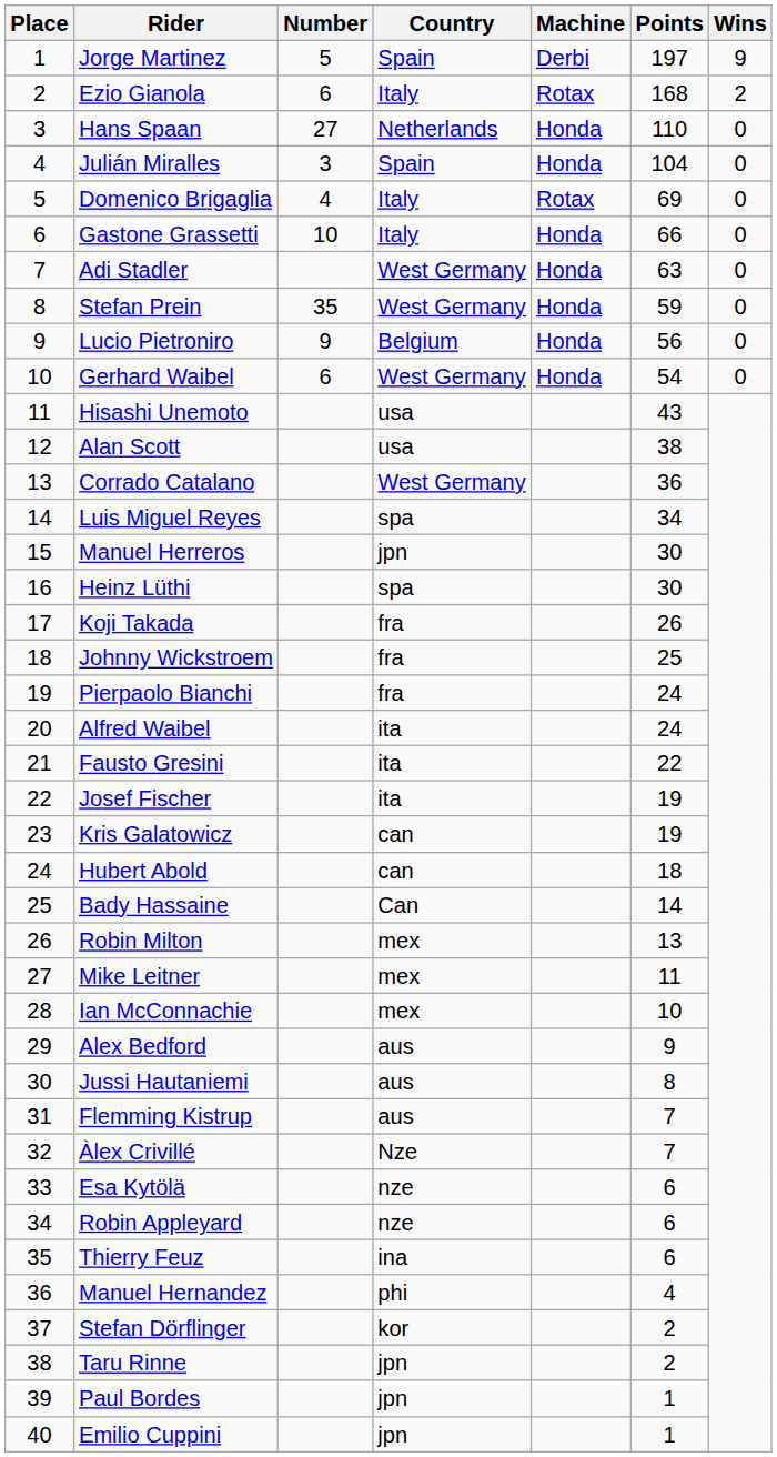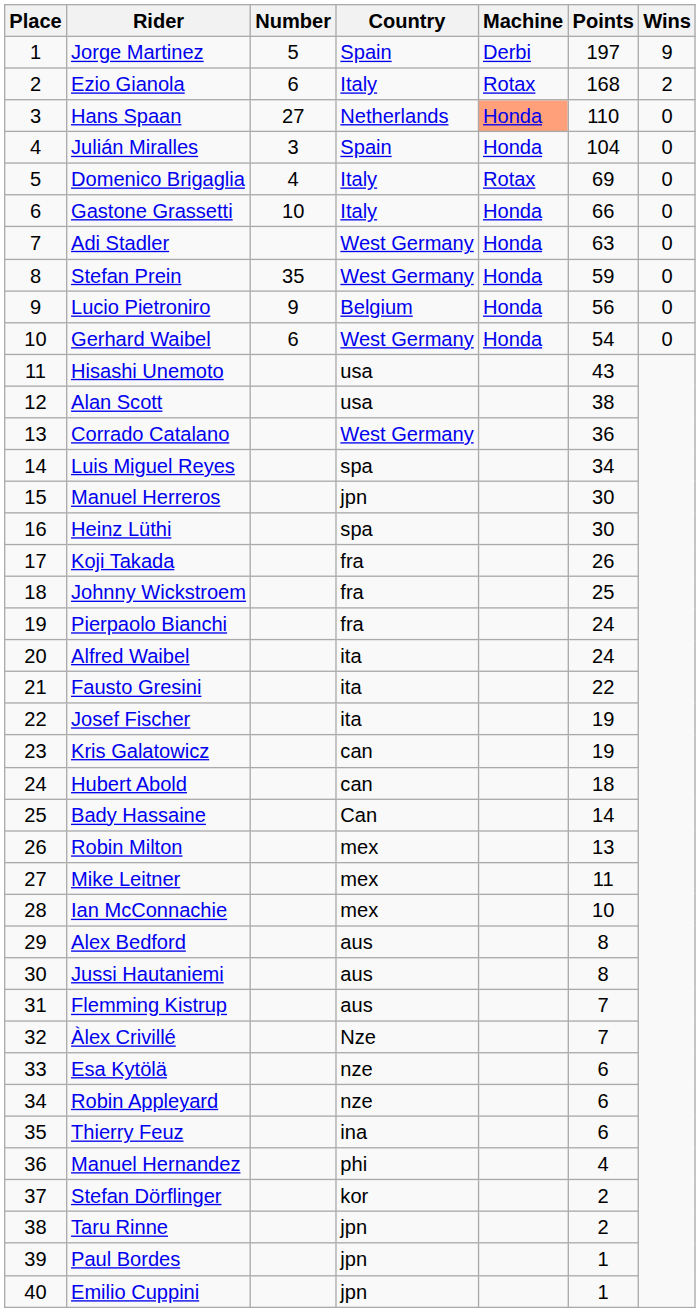 <table class="wikitable" style="font-size: 95%">
 <tr>
 <th>Place</th>
 <th>Rider</th>
 <th>Number</th>
 <th>Country</th>
 <th>Machine</th>
 <th>Points</th>
 <th>Wins</th>
 </tr>
 <tr>
 <td align="center">1</td>
 <td> <a href='#'>Jorge Martinez</a></td>
 <td align="center">5</td>
 <td><a href='#'>Spain</a></td>
 <td><a href='#'>Derbi</a></td>
 <td align="center">197</td>
 <td align="center">9</td>
 </tr>
 <tr>
 <td align="center">2</td>
 <td> <a href='#'>Ezio Gianola</a></td>
 <td align="center">6</td>
 <td><a href='#'>Italy</a></td>
 <td><a href='#'>Rotax</a></td>
 <td align="center">168</td>
 <td align="center">2</td>
 </tr>
 <tr>
 <td align="center">3</td>
 <td> <a href='#'>Hans Spaan</a></td>
 <td align="center">27</td>
 <td><a href='#'>Netherlands</a></td>
-<td><a href='#'>Honda</a></td>
+<td style="background: lightsalmon;"><a href='#'>Honda</a></td>
 <td align="center">110</td>
 <td align="center">0</td>
 </tr>
 <tr>
 <td align="center">4</td>
 <td> <a href='#'>Julián Miralles</a></td>
 <td align="center">3</td>
 <td><a href='#'>Spain</a></td>
 <td><a href='#'>Honda</a></td>
 <td align="center">104</td>
 <td align="center">0</td>
 </tr>
 <tr>
 <td align="center">5</td>
 <td> <a href='#'>Domenico Brigaglia</a></td>
 <td align="center">4</td>
 <td><a href='#'>Italy</a></td>
 <td><a href='#'>Rotax</a></td>
 <td align="center">69</td>
 <td align="center">0</td>
 </tr>
 <tr>
 <td align="center">6</td>
 <td> <a href='#'>Gastone Grassetti</a></td>
 <td align="center">10</td>
 <td><a href='#'>Italy</a></td>
 <td><a href='#'>Honda</a></td>
 <td align="center">66</td>
 <td align="center">0</td>
 </tr>
 <tr>
 <td align="center">7</td>
 <td> <a href='#'>Adi Stadler</a></td>
 <td align="center"></td>
 <td><a href='#'>West Germany</a></td>
 <td><a href='#'>Honda</a></td>
 <td align="center">63</td>
 <td align="center">0</td>
 </tr>
 <tr>
 <td align="center">8</td>
 <td> <a href='#'>Stefan Prein</a></td>
 <td align="center">35</td>
 <td><a href='#'>West Germany</a></td>
 <td><a href='#'>Honda</a></td>
 <td align="center">59</td>
 <td align="center">0</td>
 </tr>
 <tr>
 <td align="center">9</td>
 <td> <a href='#'>Lucio Pietroniro</a></td>
 <td align="center">9</td>
 <td><a href='#'>Belgium</a></td>
 <td><a href='#'>Honda</a></td>
 <td align="center">56</td>
 <td align="center">0</td>
 </tr>
 <tr>
 <td align="center">10</td>
 <td> <a href='#'>Gerhard Waibel</a></td>
 <td align="center">6</td>
 <td><a href='#'>West Germany</a></td>
 <td><a href='#'>Honda</a></td>
 <td align="center">54</td>
 <td align="center">0</td>
 </tr>
 <tr>
 <td align="center">11</td>
 <td><a href='#'>Hisashi Unemoto</a></td>
 <td align="center"></td>
 <td>usa</td>
 <td></td>
 <td align="center">43</td>
 </tr>
 <tr>
 <td align="center">12</td>
 <td><a href='#'>Alan Scott</a></td>
 <td align="center"></td>
 <td>usa</td>
 <td></td>
 <td align="center">38</td>
 </tr>
 <tr>
 <td align="center">13</td>
 <td><a href='#'>Corrado Catalano</a></td>
 <td align="center"></td>
 <td><a href='#'>West Germany</a></td>
 <td></td>
 <td align="center">36</td>
 </tr>
 <tr>
 <td align="center">14</td>
 <td><a href='#'>Luis Miguel Reyes</a></td>
 <td align="center"></td>
 <td>spa</td>
 <td></td>
 <td align="center">34</td>
 </tr>
 <tr>
 <td align="center">15</td>
 <td><a href='#'>Manuel Herreros</a></td>
 <td align="center"></td>
 <td>jpn</td>
 <td></td>
 <td align="center">30</td>
 </tr>
 <tr>
 <td align="center">16</td>
 <td><a href='#'>Heinz Lüthi</a></td>
 <td align="center"></td>
 <td>spa</td>
 <td></td>
 <td align="center">30</td>
 </tr>
 <tr>
 <td align="center">17</td>
 <td><a href='#'>Koji Takada</a></td>
 <td align="center"></td>
 <td>fra</td>
 <td></td>
 <td align="center">26</td>
 </tr>
 <tr>
 <td align="center">18</td>
 <td><a href='#'>Johnny Wickstroem</a></td>
 <td align="center"></td>
 <td>fra</td>
 <td></td>
 <td align="center">25</td>
 </tr>
 <tr>
 <td align="center">19</td>
 <td><a href='#'>Pierpaolo Bianchi</a></td>
 <td align="center"></td>
 <td>fra</td>
 <td></td>
 <td align="center">24</td>
 </tr>
 <tr>
 <td align="center">20</td>
 <td><a href='#'>Alfred Waibel</a></td>
 <td align="center"></td>
 <td>ita</td>
 <td></td>
 <td align="center">24</td>
 </tr>
 <tr>
 <td align="center">21</td>
 <td><a href='#'>Fausto Gresini</a></td>
 <td align="center"></td>
 <td>ita</td>
 <td></td>
 <td align="center">22</td>
 </tr>
 <tr>
 <td align="center">22</td>
 <td><a href='#'>Josef Fischer</a></td>
 <td align="center"></td>
 <td>ita</td>
 <td></td>
 <td align="center">19</td>
 </tr>
 <tr>
 <td align="center">23</td>
 <td><a href='#'>Kris Galatowicz</a></td>
 <td align="center"></td>
 <td>can</td>
 <td></td>
 <td align="center">19</td>
 </tr>
 <tr>
 <td align="center">24</td>
 <td><a href='#'>Hubert Abold</a></td>
 <td align="center"></td>
 <td>can</td>
 <td></td>
 <td align="center">18</td>
 </tr>
 <tr>
 <td align="center">25</td>
 <td><a href='#'>Bady Hassaine</a></td>
 <td align="center"></td>
 <td>Can</td>
 <td></td>
 <td align="center">14</td>
 </tr>
 <tr>
 <td align="center">26</td>
 <td><a href='#'>Robin Milton</a></td>
 <td align="center"></td>
 <td>mex</td>
 <td></td>
 <td align="center">13</td>
 </tr>
 <tr>
 <td align="center">27</td>
 <td><a href='#'>Mike Leitner</a></td>
 <td align="center"></td>
 <td>mex</td>
 <td></td>
 <td align="center">11</td>
 </tr>
 <tr>
 <td align="center">28</td>
 <td><a href='#'>Ian McConnachie</a></td>
 <td align="center"></td>
 <td>mex</td>
 <td></td>
 <td align="center">10</td>
 </tr>
 <tr>
 <td align="center">29</td>
 <td><a href='#'>Alex Bedford</a></td>
 <td align="center"></td>
 <td>aus</td>
 <td></td>
-<td align="center">9</td>
+<td align="center">8</td>
 </tr>
 <tr>
 <td align="center">30</td>
 <td><a href='#'>Jussi Hautaniemi</a></td>
 <td align="center"></td>
 <td>aus</td>
 <td></td>
 <td align="center">8</td>
 </tr>
 <tr>
 <td align="center">31</td>
 <td><a href='#'>Flemming Kistrup</a></td>
 <td align="center"></td>
 <td>aus</td>
 <td></td>
 <td align="center">7</td>
 </tr>
 <tr>
 <td align="center">32</td>
 <td><a href='#'>Àlex Crivillé</a></td>
 <td align="center"></td>
 <td>Nze</td>
 <td></td>
 <td align="center">7</td>
 </tr>
 <tr>
 <td align="center">33</td>
 <td><a href='#'>Esa Kytölä</a></td>
 <td align="center"></td>
 <td>nze</td>
 <td></td>
 <td align="center">6</td>
 </tr>
 <tr>
 <td align="center">34</td>
 <td><a href='#'>Robin Appleyard</a></td>
 <td align="center"></td>
 <td>nze</td>
 <td></td>
 <td align="center">6</td>
 </tr>
 <tr>
 <td align="center">35</td>
 <td><a href='#'>Thierry Feuz</a></td>
 <td align="center"></td>
 <td>ina</td>
 <td></td>
 <td align="center">6</td>
 </tr>
 <tr>
 <td align="center">36</td>
 <td><a href='#'>Manuel Hernandez</a></td>
 <td align="center"></td>
 <td>phi</td>
 <td></td>
 <td align="center">4</td>
 </tr>
 <tr>
 <td align="center">37</td>
 <td><a href='#'>Stefan Dörflinger</a></td>
 <td align="center"></td>
 <td>kor</td>
 <td></td>
 <td align="center">2</td>
 </tr>
 <tr>
 <td align="center">38</td>
 <td><a href='#'>Taru Rinne</a></td>
 <td align="center"></td>
 <td>jpn</td>
 <td></td>
 <td align="center">2</td>
 </tr>
 <tr>
 <td align="center">39</td>
 <td><a href='#'>Paul Bordes</a></td>
 <td align="center"></td>
 <td>jpn</td>
 <td></td>
 <td align="center">1</td>
 </tr>
 <tr>
 <td align="center">40</td>
 <td><a href='#'>Emilio Cuppini</a></td>
 <td align="center"></td>
 <td>jpn</td>
 <td></td>
 <td align="center">1</td>
 </tr>
 <tr>
 </tr>
 </table>
